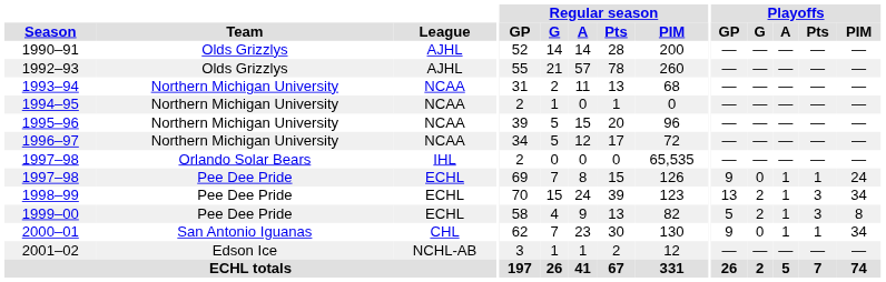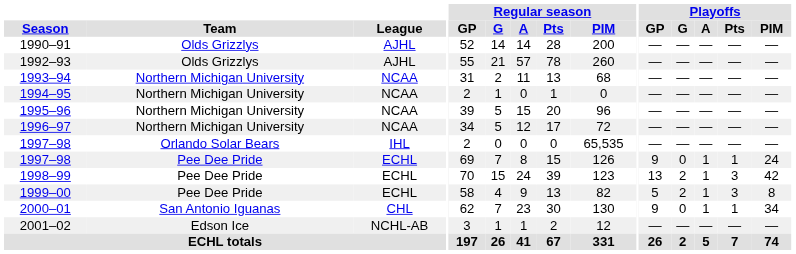 <table border="0" cellpadding="1" cellspacing="0" style="text-align:center; width:60em">
 <tr bgcolor="#e0e0e0">
 <th colspan="3" bgcolor="#ffffff"></th>
 <th rowspan="99" bgcolor="#ffffff"></th>
 <th colspan="5"><a href='#'>Regular season</a></th>
 <th rowspan="99" bgcolor="#ffffff"></th>
 <th colspan="5"><a href='#'>Playoffs</a></th>
 </tr>
 <tr bgcolor="#e0e0e0">
 <th><a href='#'>Season</a></th>
 <th>Team</th>
 <th>League</th>
 <th>GP</th>
 <th><a href='#'>G</a></th>
 <th><a href='#'>A</a></th>
 <th><a href='#'>Pts</a></th>
 <th><a href='#'>PIM</a></th>
 <th>GP</th>
 <th>G</th>
 <th>A</th>
 <th>Pts</th>
 <th>PIM</th>
 </tr>
 <tr>
 <td>1990–91</td>
 <td><a href='#'>Olds Grizzlys</a></td>
 <td><a href='#'>AJHL</a></td>
 <td>52</td>
 <td>14</td>
 <td>14</td>
 <td>28</td>
 <td>200</td>
 <td>—</td>
 <td>—</td>
 <td>—</td>
 <td>—</td>
 <td>—</td>
 </tr>
 <tr bgcolor="#f0f0f0">
 <td>1992–93</td>
 <td>Olds Grizzlys</td>
 <td>AJHL</td>
 <td>55</td>
 <td>21</td>
 <td>57</td>
 <td>78</td>
 <td>260</td>
 <td>—</td>
 <td>—</td>
 <td>—</td>
 <td>—</td>
 <td>—</td>
 </tr>
 <tr>
 <td><a href='#'>1993–94</a></td>
 <td><a href='#'>Northern Michigan University</a></td>
 <td><a href='#'>NCAA</a></td>
 <td>31</td>
 <td>2</td>
 <td>11</td>
 <td>13</td>
 <td>68</td>
 <td>—</td>
 <td>—</td>
 <td>—</td>
 <td>—</td>
 <td>—</td>
 </tr>
 <tr bgcolor="#f0f0f0">
 <td><a href='#'>1994–95</a></td>
 <td>Northern Michigan University</td>
 <td>NCAA</td>
 <td>2</td>
 <td>1</td>
 <td>0</td>
 <td>1</td>
 <td>0</td>
 <td>—</td>
 <td>—</td>
 <td>—</td>
 <td>—</td>
 <td>—</td>
 </tr>
 <tr>
 <td><a href='#'>1995–96</a></td>
 <td>Northern Michigan University</td>
 <td>NCAA</td>
 <td>39</td>
 <td>5</td>
 <td>15</td>
 <td>20</td>
 <td>96</td>
 <td>—</td>
 <td>—</td>
 <td>—</td>
 <td>—</td>
 <td>—</td>
 </tr>
 <tr bgcolor="#f0f0f0">
 <td><a href='#'>1996–97</a></td>
 <td>Northern Michigan University</td>
 <td>NCAA</td>
 <td>34</td>
 <td>5</td>
 <td>12</td>
 <td>17</td>
 <td>72</td>
 <td>—</td>
 <td>—</td>
 <td>—</td>
 <td>—</td>
 <td>—</td>
 </tr>
 <tr>
 <td><a href='#'>1997–98</a></td>
 <td><a href='#'>Orlando Solar Bears</a></td>
 <td><a href='#'>IHL</a></td>
 <td>2</td>
 <td>0</td>
 <td>0</td>
 <td>0</td>
 <td>65,535</td>
 <td>—</td>
 <td>—</td>
 <td>—</td>
 <td>—</td>
 <td>—</td>
 </tr>
 <tr bgcolor="#f0f0f0">
 <td><a href='#'>1997–98</a></td>
 <td><a href='#'>Pee Dee Pride</a></td>
 <td><a href='#'>ECHL</a></td>
 <td>69</td>
 <td>7</td>
 <td>8</td>
 <td>15</td>
 <td>126</td>
 <td>9</td>
 <td>0</td>
 <td>1</td>
 <td>1</td>
 <td>24</td>
 </tr>
 <tr>
 <td><a href='#'>1998–99</a></td>
 <td>Pee Dee Pride</td>
 <td>ECHL</td>
 <td>70</td>
 <td>15</td>
 <td>24</td>
 <td>39</td>
 <td>123</td>
 <td>13</td>
 <td>2</td>
 <td>1</td>
 <td>3</td>
-<td>34</td>
+<td>42</td>
 </tr>
 <tr bgcolor="#f0f0f0">
 <td><a href='#'>1999–00</a></td>
 <td>Pee Dee Pride</td>
 <td>ECHL</td>
 <td>58</td>
 <td>4</td>
 <td>9</td>
 <td>13</td>
 <td>82</td>
 <td>5</td>
 <td>2</td>
 <td>1</td>
 <td>3</td>
 <td>8</td>
 </tr>
 <tr>
 <td><a href='#'>2000–01</a></td>
 <td><a href='#'>San Antonio Iguanas</a></td>
 <td><a href='#'>CHL</a></td>
 <td>62</td>
 <td>7</td>
 <td>23</td>
 <td>30</td>
 <td>130</td>
 <td>9</td>
 <td>0</td>
 <td>1</td>
 <td>1</td>
 <td>34</td>
 </tr>
 <tr bgcolor="#f0f0f0">
 <td>2001–02</td>
 <td>Edson Ice</td>
 <td>NCHL-AB</td>
 <td>3</td>
 <td>1</td>
 <td>1</td>
 <td>2</td>
 <td>12</td>
 <td>—</td>
 <td>—</td>
 <td>—</td>
 <td>—</td>
 <td>—</td>
 </tr>
 <tr>
 </tr>
 <tr ALIGN="center" bgcolor="#e0e0e0">
 <th colspan="3">ECHL totals</th>
 <th ALIGN="center">197</th>
 <th ALIGN="center">26</th>
 <th ALIGN="center">41</th>
 <th ALIGN="center">67</th>
 <th ALIGN="center">331</th>
 <th ALIGN="center">26</th>
 <th ALIGN="center">2</th>
 <th ALIGN="center">5</th>
 <th ALIGN="center">7</th>
 <th ALIGN="center">74</th>
 </tr>
 </table>
